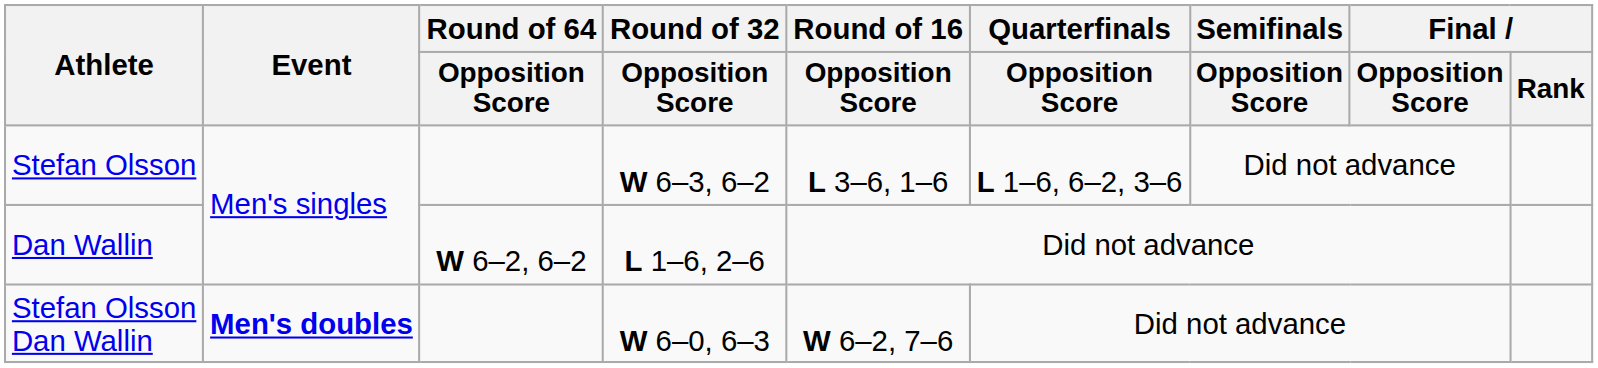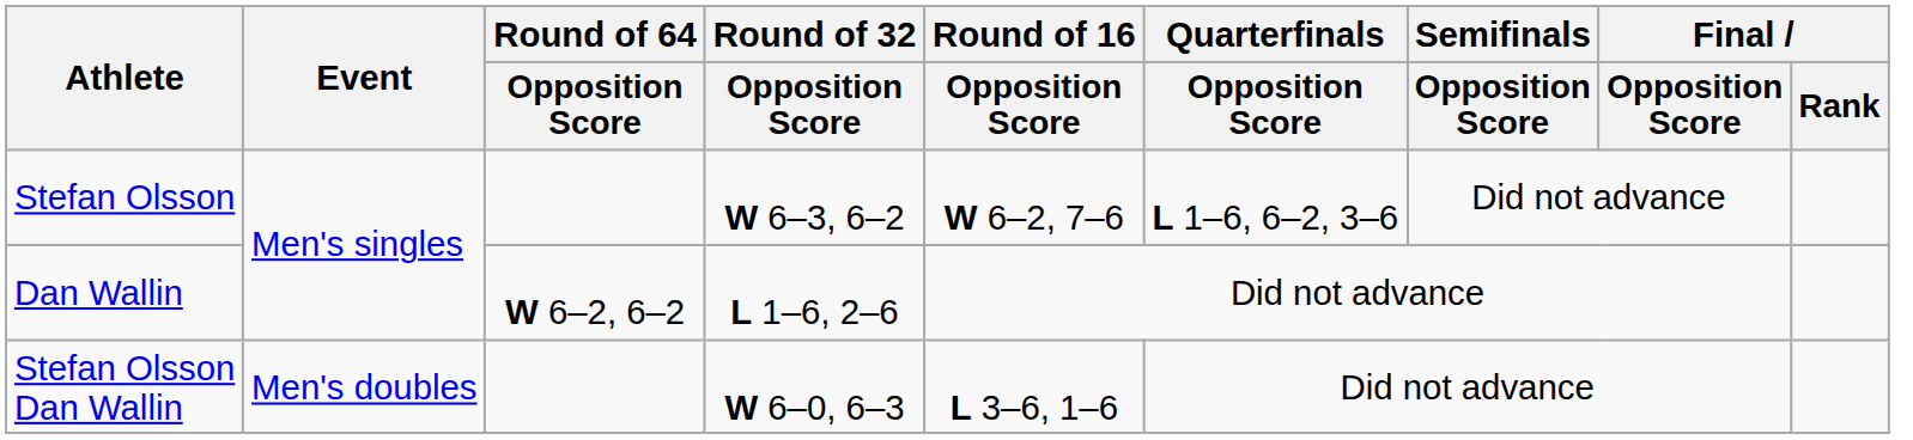 <table class=wikitable style="font-size:90%">
 <tr>
 <th rowspan="2">Athlete</th>
 <th rowspan="2">Event</th>
 <th>Round of 64</th>
 <th>Round of 32</th>
 <th>Round of 16</th>
 <th>Quarterfinals</th>
 <th>Semifinals</th>
 <th colspan=2>Final / </th>
 </tr>
 <tr style="font-size:95%">
 <th>Opposition<br>Score</th>
 <th>Opposition<br>Score</th>
 <th>Opposition<br>Score</th>
 <th>Opposition<br>Score</th>
 <th>Opposition<br>Score</th>
 <th>Opposition<br>Score</th>
 <th>Rank</th>
 </tr>
 <tr align=center>
 <td align=left><a href='#'>Stefan Olsson</a></td>
 <td align=left rowspan=2><a href='#'>Men's singles</a></td>
 <td></td>
 <td><br><strong>W</strong> 6–3, 6–2</td>
-<td><br><strong>L</strong> 3–6, 1–6</td>
+<td><br><strong>W</strong> 6–2, 7–6</td>
 <td><br><strong>L</strong> 1–6, 6–2, 3–6</td>
 <td colspan=2>Did not advance</td>
 <td></td>
 </tr>
 <tr align=center>
 <td align=left><a href='#'>Dan Wallin</a></td>
 <td><br><strong>W</strong> 6–2, 6–2</td>
 <td><br><strong>L</strong> 1–6, 2–6</td>
 <td colspan=4>Did not advance</td>
 <td></td>
 </tr>
 <tr align=center>
 <td align=left><a href='#'>Stefan Olsson</a><br><a href='#'>Dan Wallin</a></td>
-<td align=left><strong><a href='#'>Men's doubles</a></strong></td>
+<td align=left><a href='#'>Men's doubles</a></td>
 <td></td>
 <td><br><strong>W</strong> 6–0, 6–3</td>
-<td><br><strong>W</strong> 6–2, 7–6</td>
+<td><br><strong>L</strong> 3–6, 1–6</td>
 <td colspan=3>Did not advance</td>
 <td></td>
 </tr>
 </table>
